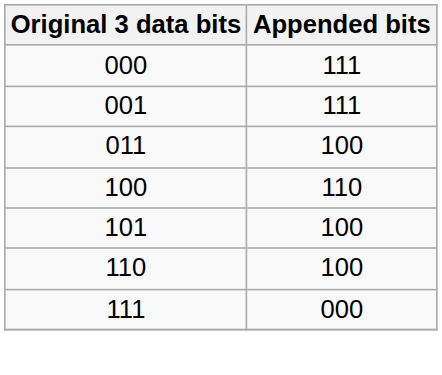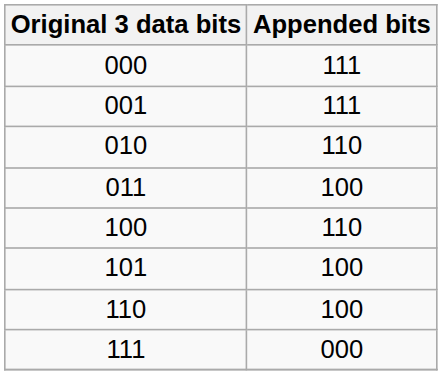 <table class="wikitable" style="text-align:center">
 <tr>
 <th>Original 3 data bits</th>
 <th>Appended bits</th>
 </tr>
 <tr>
 <td>000</td>
 <td>111</td>
 </tr>
 <tr>
 <td>001</td>
 <td>111</td>
+</tr>
+<tr>
+<td>010</td>
+<td>110</td>
 </tr>
 <tr>
 <td>011</td>
 <td>100</td>
 </tr>
 <tr>
 <td>100</td>
 <td>110</td>
 </tr>
 <tr>
 <td>101</td>
 <td>100</td>
 </tr>
 <tr>
 <td>110</td>
 <td>100</td>
 </tr>
 <tr>
 <td>111</td>
 <td>000</td>
 </tr>
 <tr>
 </tr>
 </table>
